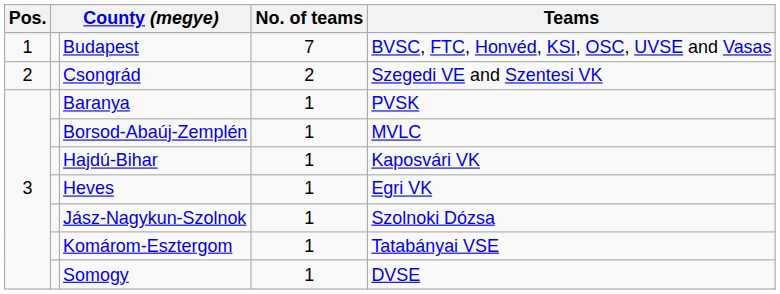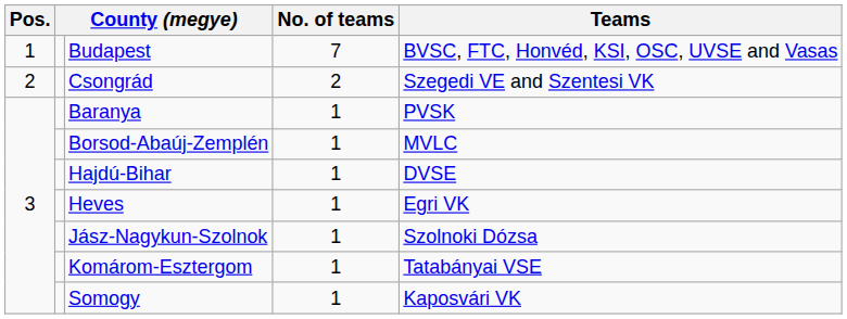 <table class="wikitable">
 <tr>
 <th>Pos.</th>
 <th colspan=2><a href='#'>County</a> <em>(megye)</em></th>
 <th>No. of teams</th>
 <th>Teams</th>
 </tr>
 <tr>
 <td align="center">1</td>
 <td align=center></td>
 <td><a href='#'>Budapest</a></td>
 <td align="center">7</td>
 <td><a href='#'>BVSC</a>, <a href='#'>FTC</a>, <a href='#'>Honvéd</a>, <a href='#'>KSI</a>, <a href='#'>OSC</a>, <a href='#'>UVSE</a> and <a href='#'>Vasas</a></td>
 </tr>
 <tr>
 <td align="center">2</td>
 <td align=center></td>
 <td><a href='#'>Csongrád</a></td>
 <td align="center">2</td>
 <td><a href='#'>Szegedi VE</a> and <a href='#'>Szentesi VK</a></td>
 </tr>
 <tr>
 <td rowspan="7" align="center">3</td>
 <td align=center></td>
 <td><a href='#'>Baranya</a></td>
 <td align="center">1</td>
 <td><a href='#'>PVSK</a></td>
 </tr>
 <tr>
 <td align=center></td>
 <td><a href='#'>Borsod-Abaúj-Zemplén</a></td>
 <td align="center">1</td>
 <td><a href='#'>MVLC</a></td>
 </tr>
 <tr>
 <td align=center></td>
 <td><a href='#'>Hajdú-Bihar</a></td>
 <td align="center">1</td>
-<td><a href='#'>Kaposvári VK</a></td>
+<td><a href='#'>DVSE</a></td>
 </tr>
 <tr>
 <td align=center></td>
 <td><a href='#'>Heves</a></td>
 <td align="center">1</td>
 <td><a href='#'>Egri VK</a></td>
 </tr>
 <tr>
 <td align=center></td>
 <td><a href='#'>Jász-Nagykun-Szolnok</a></td>
 <td align="center">1</td>
 <td><a href='#'>Szolnoki Dózsa</a></td>
 </tr>
 <tr>
 <td align=center></td>
 <td><a href='#'>Komárom-Esztergom</a></td>
 <td align="center">1</td>
 <td><a href='#'>Tatabányai VSE</a></td>
 </tr>
 <tr>
 <td align=center></td>
 <td><a href='#'>Somogy</a></td>
 <td align="center">1</td>
-<td><a href='#'>DVSE</a></td>
+<td><a href='#'>Kaposvári VK</a></td>
 </tr>
 </table>
